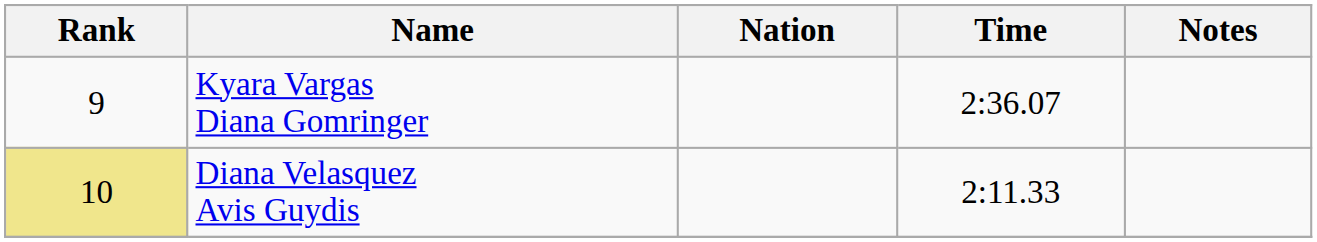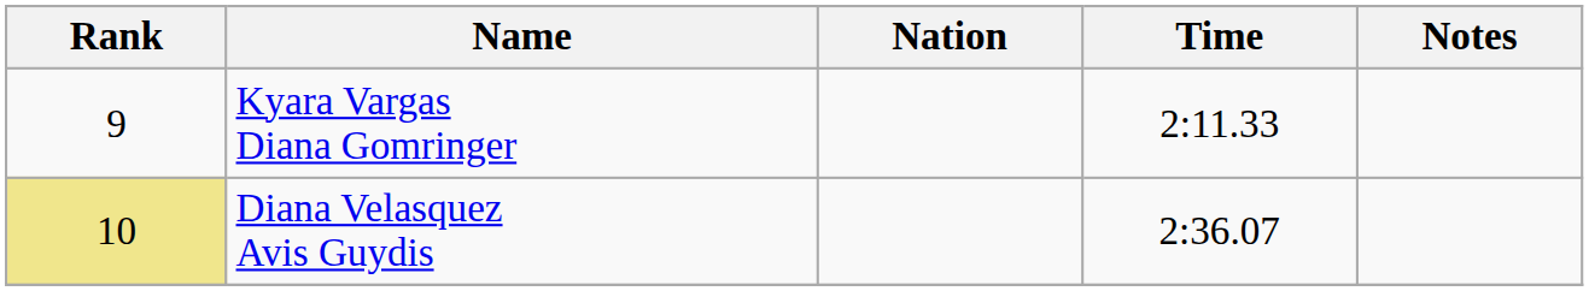 <table class="wikitable sortable" style="text-align:center" width=50%>
 <tr>
 <th>Rank</th>
 <th>Name</th>
 <th>Nation</th>
 <th>Time</th>
 <th>Notes</th>
 </tr>
 <tr>
 <td>9</td>
 <td align=left><a href='#'>Kyara Vargas</a><br><a href='#'>Diana Gomringer</a></td>
 <td align=left></td>
-<td>2:36.07</td>
+<td>2:11.33</td>
 <td></td>
 </tr>
 <tr>
 <td style="background: khaki;">10</td>
 <td align=left><a href='#'>Diana Velasquez</a><br><a href='#'>Avis Guydis</a></td>
 <td align=left></td>
-<td>2:11.33</td>
+<td>2:36.07</td>
 <td></td>
 </tr>
 <tr>
 </tr>
 </table>
